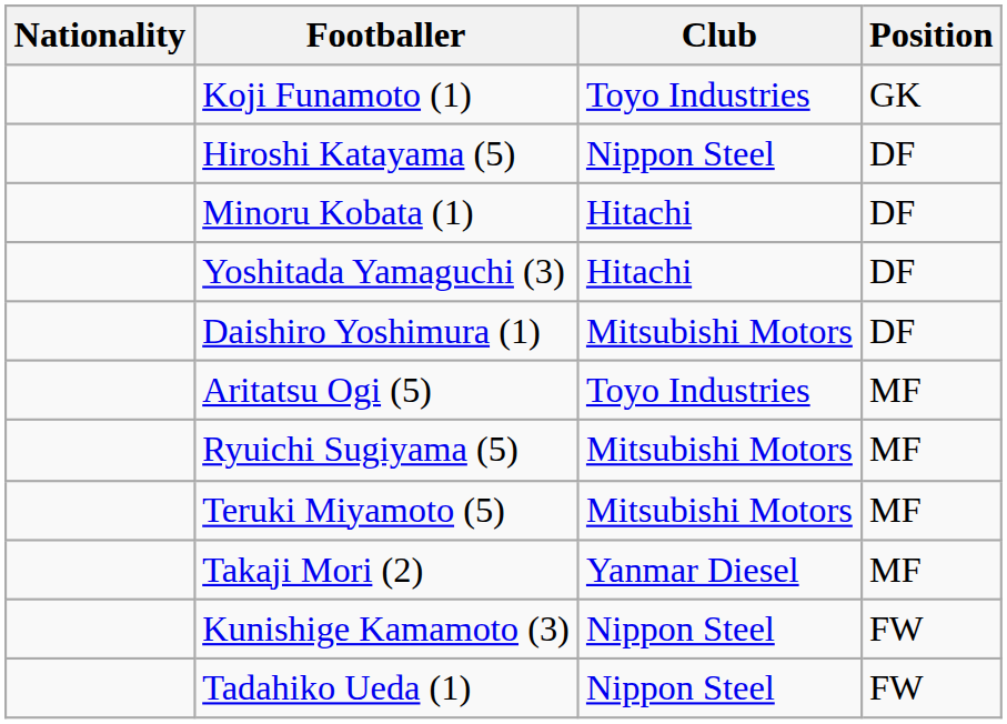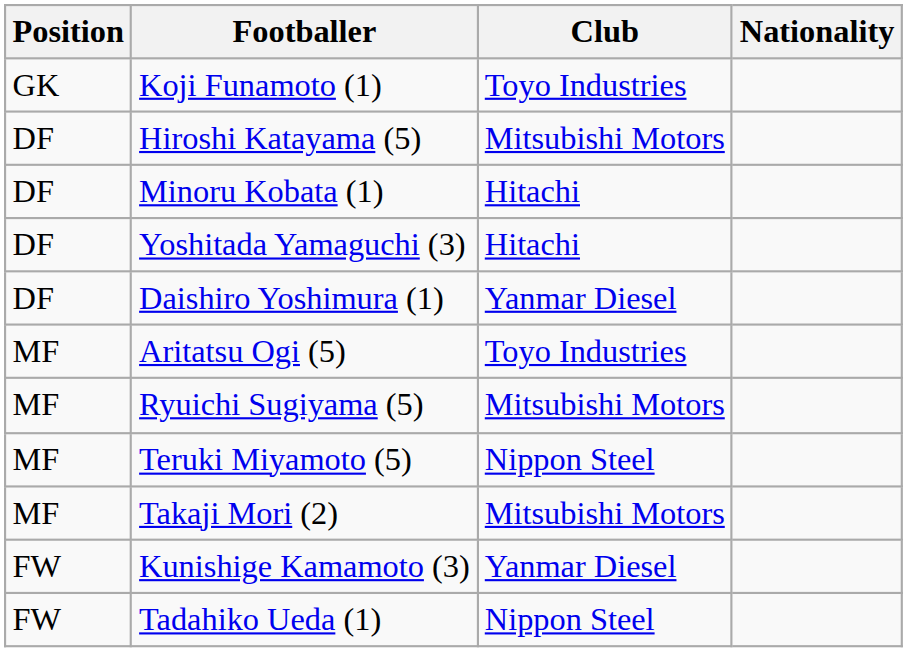 <table class="wikitable" style="font-size: 95%;">
 <tr>
-<th>Nationality</th>
+<th>Position</th>
 <th>Footballer</th>
 <th>Club</th>
-<th>Position</th>
+<th>Nationality</th>
 </tr>
 <tr>
-<td></td>
+<td>GK</td>
 <td><a href='#'>Koji Funamoto</a> (1)</td>
 <td><a href='#'>Toyo Industries</a></td>
-<td>GK</td>
+<td></td>
 </tr>
 <tr>
+<td>DF</td>
+<td><a href='#'>Hiroshi Katayama</a> (5)</td>
+<td><a href='#'>Mitsubishi Motors</a></td>
 <td></td>
-<td><a href='#'>Hiroshi Katayama</a> (5)</td>
-<td><a href='#'>Nippon Steel</a></td>
-<td>DF</td>
 </tr>
 <tr>
-<td></td>
+<td>DF</td>
 <td><a href='#'>Minoru Kobata</a> (1)</td>
 <td><a href='#'>Hitachi</a></td>
-<td>DF</td>
+<td></td>
 </tr>
 <tr>
-<td></td>
+<td>DF</td>
 <td><a href='#'>Yoshitada Yamaguchi</a> (3)</td>
 <td><a href='#'>Hitachi</a></td>
-<td>DF</td>
+<td></td>
 </tr>
 <tr>
+<td>DF</td>
+<td><a href='#'>Daishiro Yoshimura</a> (1)</td>
+<td><a href='#'>Yanmar Diesel</a></td>
 <td></td>
-<td><a href='#'>Daishiro Yoshimura</a> (1)</td>
-<td><a href='#'>Mitsubishi Motors</a></td>
-<td>DF</td>
 </tr>
 <tr>
-<td></td>
+<td>MF</td>
 <td><a href='#'>Aritatsu Ogi</a> (5)</td>
 <td><a href='#'>Toyo Industries</a></td>
-<td>MF</td>
+<td></td>
 </tr>
 <tr>
-<td></td>
+<td>MF</td>
 <td><a href='#'>Ryuichi Sugiyama</a> (5)</td>
 <td><a href='#'>Mitsubishi Motors</a></td>
-<td>MF</td>
+<td></td>
 </tr>
 <tr>
+<td>MF</td>
+<td><a href='#'>Teruki Miyamoto</a> (5)</td>
+<td><a href='#'>Nippon Steel</a></td>
 <td></td>
-<td><a href='#'>Teruki Miyamoto</a> (5)</td>
-<td><a href='#'>Mitsubishi Motors</a></td>
-<td>MF</td>
 </tr>
 <tr>
+<td>MF</td>
+<td><a href='#'>Takaji Mori</a> (2)</td>
+<td><a href='#'>Mitsubishi Motors</a></td>
 <td></td>
-<td><a href='#'>Takaji Mori</a> (2)</td>
-<td><a href='#'>Yanmar Diesel</a></td>
-<td>MF</td>
 </tr>
 <tr>
+<td>FW</td>
+<td><a href='#'>Kunishige Kamamoto</a> (3)</td>
+<td><a href='#'>Yanmar Diesel</a></td>
 <td></td>
-<td><a href='#'>Kunishige Kamamoto</a> (3)</td>
-<td><a href='#'>Nippon Steel</a></td>
-<td>FW</td>
 </tr>
 <tr>
-<td></td>
+<td>FW</td>
 <td><a href='#'>Tadahiko Ueda</a> (1)</td>
 <td><a href='#'>Nippon Steel</a></td>
-<td>FW</td>
+<td></td>
 </tr>
 </table>
